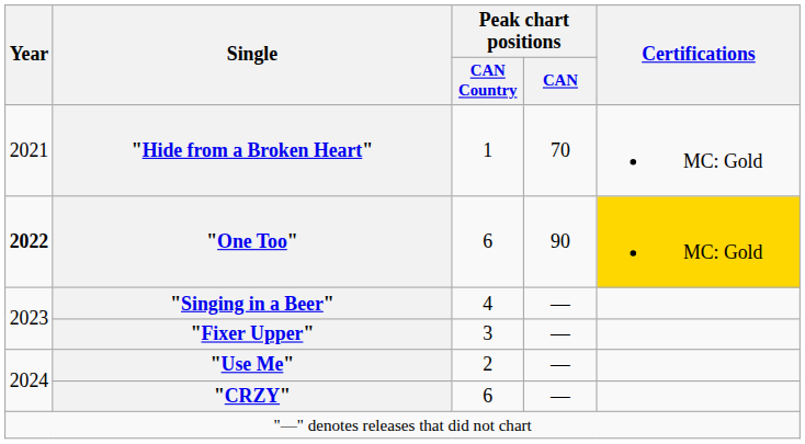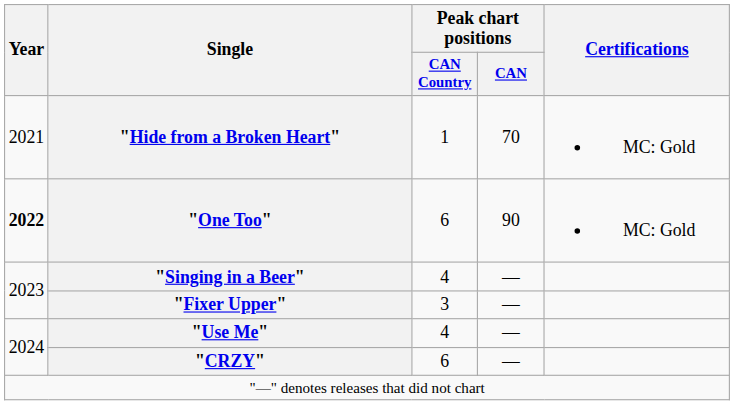 <table class="wikitable plainrowheaders" style="text-align:center;">
 <tr>
 <th rowspan="2">Year</th>
 <th rowspan="2" style="width:20em;">Single</th>
 <th colspan="2">Peak chart<br>positions</th>
 <th rowspan="2" style="width:10em;"><a href='#'>Certifications</a></th>
 </tr>
 <tr style="font-size:smaller;">
 <th style="width:4em;"><a href='#'>CAN Country</a><br></th>
 <th style="width:4em;"><a href='#'>CAN</a><br></th>
 </tr>
 <tr>
 <td>2021</td>
 <th scope="row">"<a href='#'>Hide from a Broken Heart</a>"</th>
 <td>1</td>
 <td>70</td>
 <td><br><ul><li>MC: Gold</li></ul></td>
 </tr>
 <tr>
 <td><strong>2022</strong></td>
 <th scope="row">"<a href='#'>One Too</a>"<br></th>
 <td>6</td>
 <td>90</td>
-<td style="background: gold;"><br><ul><li>MC: Gold</li></ul></td>
+<td><br><ul><li>MC: Gold</li></ul></td>
 </tr>
 <tr>
 <td rowspan="2">2023</td>
 <th scope="row">"<a href='#'>Singing in a Beer</a>"</th>
 <td>4</td>
 <td>—</td>
 <td></td>
 </tr>
 <tr>
 <th scope="row">"<a href='#'>Fixer Upper</a>"</th>
 <td>3</td>
 <td>—</td>
 <td></td>
 </tr>
 <tr>
 <td rowspan="2">2024</td>
 <th scope="row">"<a href='#'>Use Me</a>"</th>
-<td>2</td>
+<td>4</td>
 <td>—</td>
 <td></td>
 </tr>
 <tr>
 <th scope="row">"<a href='#'>CRZY</a>"</th>
 <td>6</td>
 <td>—</td>
 <td></td>
 </tr>
 <tr>
 <td colspan="5" style="font-size:85%">"—" denotes releases that did not chart</td>
 </tr>
 </table>
